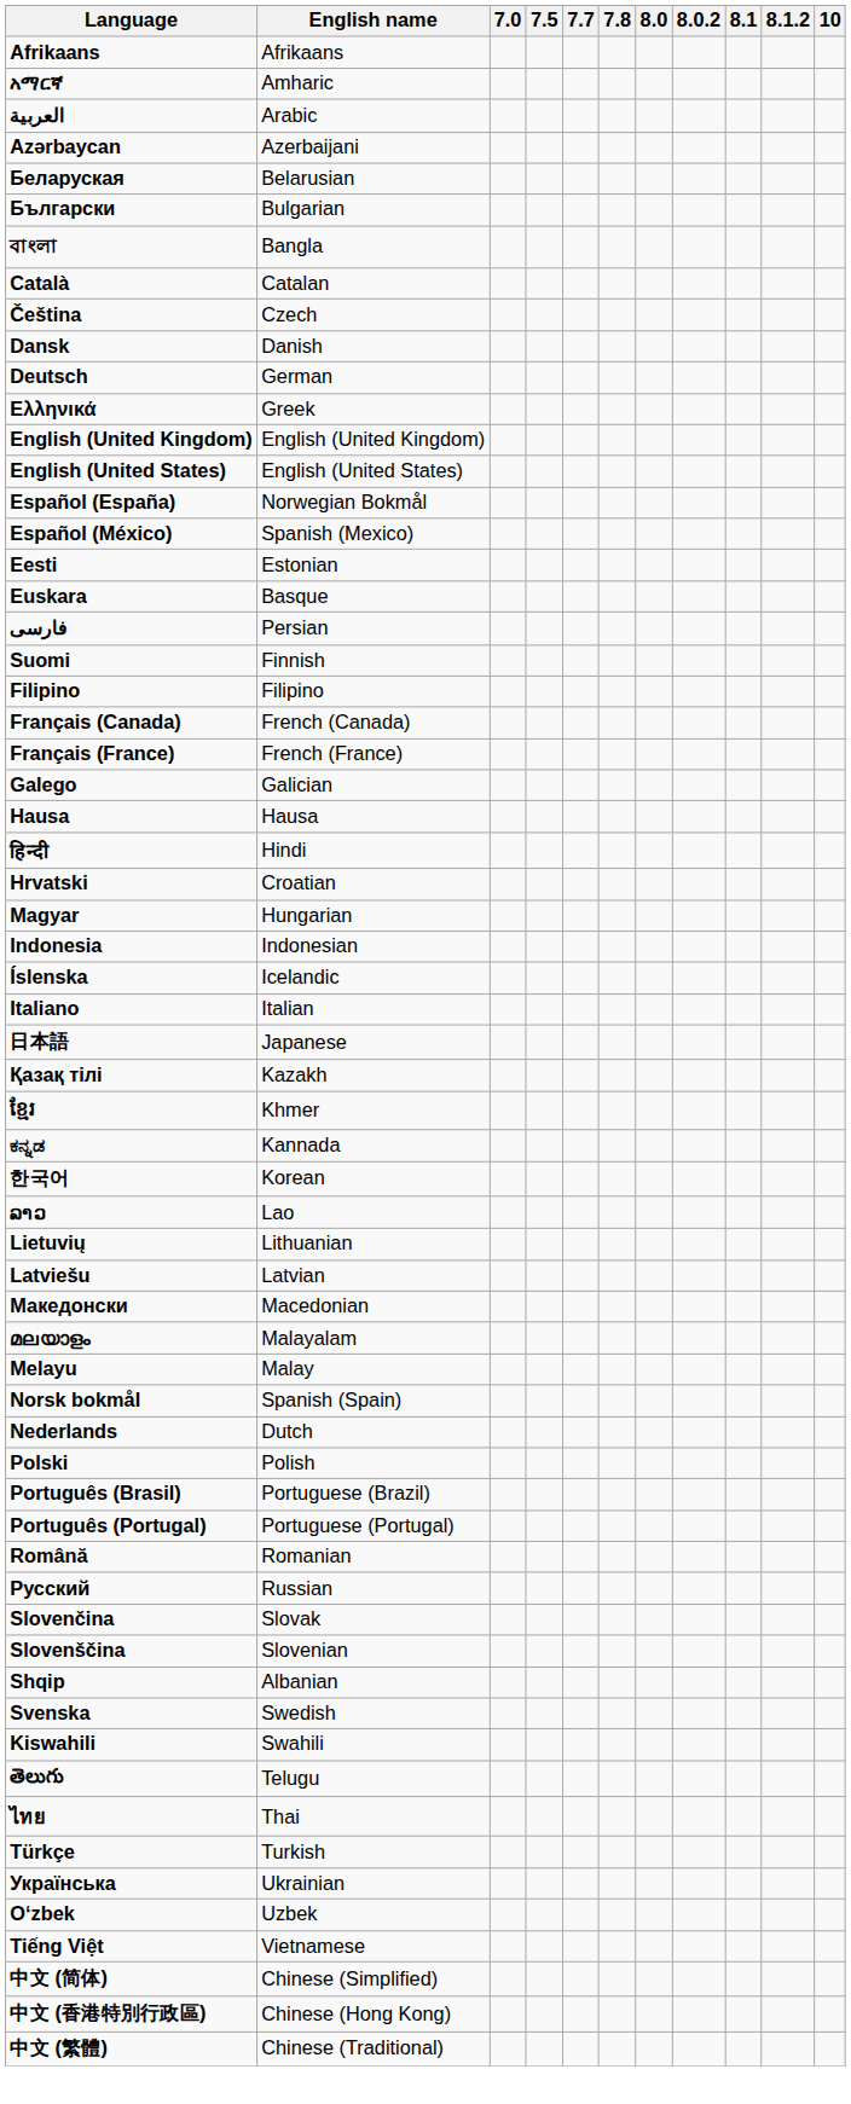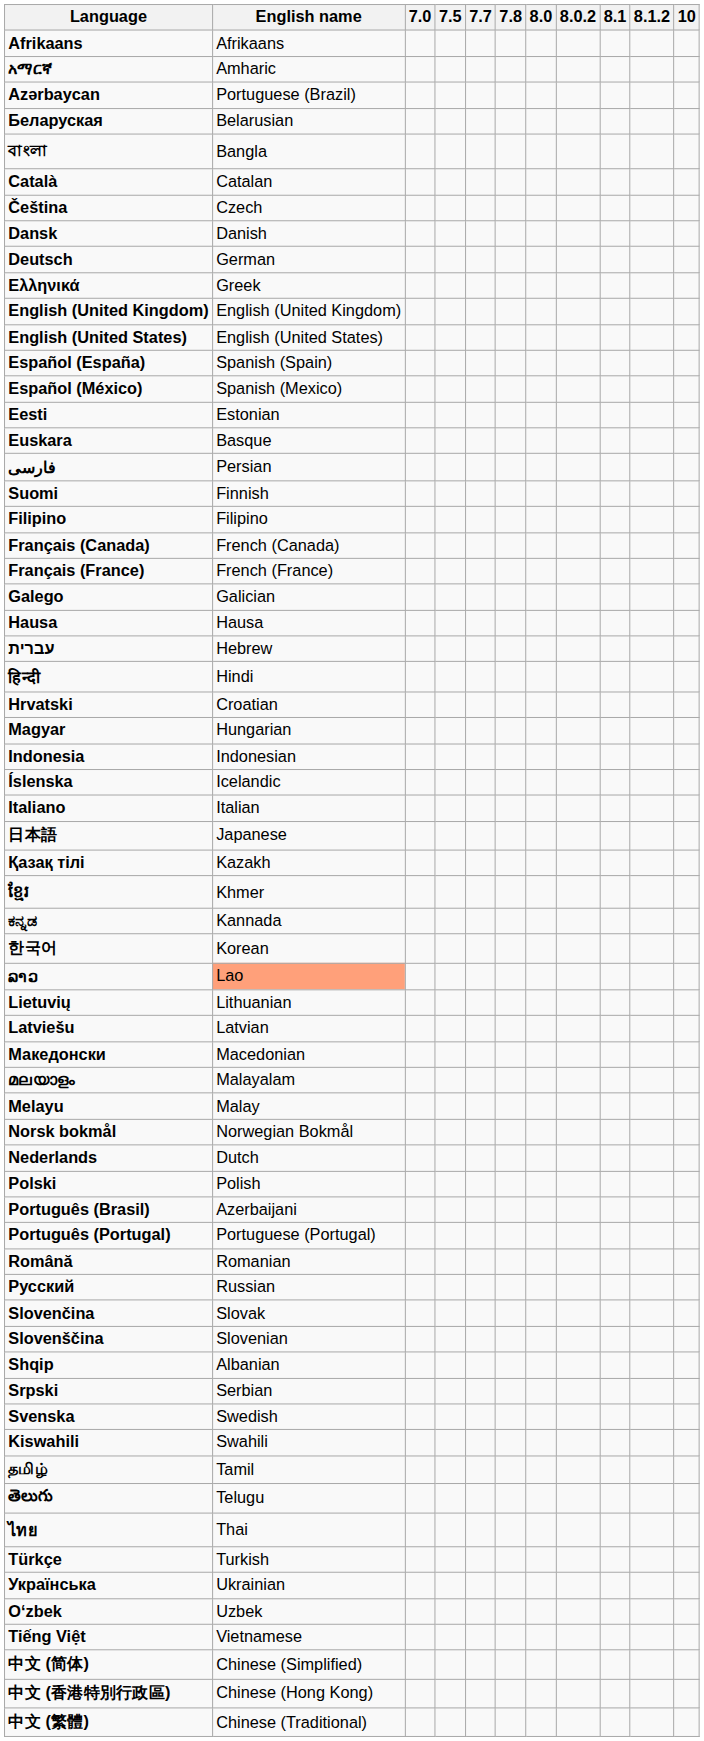 <table class="wikitable sortable mw-collapsible">
 <tr>
 <th>Language</th>
 <th>English name</th>
 <th>7.0</th>
 <th>7.5</th>
 <th>7.7</th>
 <th>7.8</th>
 <th>8.0</th>
 <th>8.0.2</th>
 <th>8.1</th>
 <th>8.1.2</th>
 <th>10</th>
 </tr>
 <tr>
 <td><strong>Afrikaans</strong></td>
 <td>Afrikaans</td>
 <td></td>
 <td></td>
 <td></td>
 <td></td>
 <td></td>
 <td></td>
 <td></td>
 <td></td>
 <td></td>
 </tr>
 <tr>
 <td><strong>አማርኛ</strong></td>
 <td>Amharic</td>
 <td></td>
 <td></td>
 <td></td>
 <td></td>
 <td></td>
 <td></td>
 <td></td>
 <td></td>
 <td></td>
 </tr>
 <tr>
-<td><strong>العربية</strong></td>
-<td>Arabic</td>
-<td></td>
-<td></td>
-<td></td>
-<td></td>
-<td></td>
-<td></td>
-<td></td>
-<td></td>
-<td></td>
-</tr>
-<tr>
 <td><strong>Azərbaycan</strong></td>
-<td>Azerbaijani</td>
+<td>Portuguese (Brazil)</td>
 <td></td>
 <td></td>
 <td></td>
 <td></td>
 <td></td>
 <td></td>
 <td></td>
 <td></td>
 <td></td>
 </tr>
 <tr>
 <td><strong>Беларуская</strong></td>
 <td>Belarusian</td>
-<td></td>
-<td></td>
-<td></td>
-<td></td>
-<td></td>
-<td></td>
-<td></td>
-<td></td>
-<td></td>
-</tr>
-<tr>
-<td><strong>Български</strong></td>
-<td>Bulgarian</td>
 <td></td>
 <td></td>
 <td></td>
 <td></td>
 <td></td>
 <td></td>
 <td></td>
 <td></td>
 <td></td>
 </tr>
 <tr>
 <td><strong>বাংলা</strong></td>
 <td>Bangla</td>
 <td></td>
 <td></td>
 <td></td>
 <td></td>
 <td></td>
 <td></td>
 <td></td>
 <td></td>
 <td></td>
 </tr>
 <tr>
 <td><strong>Català</strong></td>
 <td>Catalan</td>
 <td></td>
 <td></td>
 <td></td>
 <td></td>
 <td></td>
 <td></td>
 <td></td>
 <td></td>
 <td></td>
 </tr>
 <tr>
 <td><strong>Čeština</strong></td>
 <td>Czech</td>
 <td></td>
 <td></td>
 <td></td>
 <td></td>
 <td></td>
 <td></td>
 <td></td>
 <td></td>
 <td></td>
 </tr>
 <tr>
 <td><strong>Dansk</strong></td>
 <td>Danish</td>
 <td></td>
 <td></td>
 <td></td>
 <td></td>
 <td></td>
 <td></td>
 <td></td>
 <td></td>
 <td></td>
 </tr>
 <tr>
 <td><strong>Deutsch</strong></td>
 <td>German</td>
 <td></td>
 <td></td>
 <td></td>
 <td></td>
 <td></td>
 <td></td>
 <td></td>
 <td></td>
 <td></td>
 </tr>
 <tr>
 <td><strong>Ελληνικά</strong></td>
 <td>Greek</td>
 <td></td>
 <td></td>
 <td></td>
 <td></td>
 <td></td>
 <td></td>
 <td></td>
 <td></td>
 <td></td>
 </tr>
 <tr>
 <td><strong>English (United Kingdom)</strong></td>
 <td>English (United Kingdom)</td>
 <td></td>
 <td></td>
 <td></td>
 <td></td>
 <td></td>
 <td></td>
 <td></td>
 <td></td>
 <td></td>
 </tr>
 <tr>
 <td><strong>English (United States)</strong></td>
 <td>English (United States)</td>
 <td></td>
 <td></td>
 <td></td>
 <td></td>
 <td></td>
 <td></td>
 <td></td>
 <td></td>
 <td></td>
 </tr>
 <tr>
 <td><strong>Español (España)</strong></td>
-<td>Norwegian Bokmål</td>
+<td>Spanish (Spain)</td>
 <td></td>
 <td></td>
 <td></td>
 <td></td>
 <td></td>
 <td></td>
 <td></td>
 <td></td>
 <td></td>
 </tr>
 <tr>
 <td><strong>Español (México)</strong></td>
 <td>Spanish (Mexico)</td>
 <td></td>
 <td></td>
 <td></td>
 <td></td>
 <td></td>
 <td></td>
 <td></td>
 <td></td>
 <td></td>
 </tr>
 <tr>
 <td><strong>Eesti</strong></td>
 <td>Estonian</td>
 <td></td>
 <td></td>
 <td></td>
 <td></td>
 <td></td>
 <td></td>
 <td></td>
 <td></td>
 <td></td>
 </tr>
 <tr>
 <td><strong>Euskara</strong></td>
 <td>Basque</td>
 <td></td>
 <td></td>
 <td></td>
 <td></td>
 <td></td>
 <td></td>
 <td></td>
 <td></td>
 <td></td>
 </tr>
 <tr>
 <td><strong>فارسى</strong></td>
 <td>Persian</td>
 <td></td>
 <td></td>
 <td></td>
 <td></td>
 <td></td>
 <td></td>
 <td></td>
 <td></td>
 <td></td>
 </tr>
 <tr>
 <td><strong>Suomi</strong></td>
 <td>Finnish</td>
 <td></td>
 <td></td>
 <td></td>
 <td></td>
 <td></td>
 <td></td>
 <td></td>
 <td></td>
 <td></td>
 </tr>
 <tr>
 <td><strong>Filipino</strong></td>
 <td>Filipino</td>
 <td></td>
 <td></td>
 <td></td>
 <td></td>
 <td></td>
 <td></td>
 <td></td>
 <td></td>
 <td></td>
 </tr>
 <tr>
 <td><strong>Français (Canada)</strong></td>
 <td>French (Canada)</td>
 <td></td>
 <td></td>
 <td></td>
 <td></td>
 <td></td>
 <td></td>
 <td></td>
 <td></td>
 <td></td>
 </tr>
 <tr>
 <td><strong>Français (France)</strong></td>
 <td>French (France)</td>
 <td></td>
 <td></td>
 <td></td>
 <td></td>
 <td></td>
 <td></td>
 <td></td>
 <td></td>
 <td></td>
 </tr>
 <tr>
 <td><strong>Galego</strong></td>
 <td>Galician</td>
 <td></td>
 <td></td>
 <td></td>
 <td></td>
 <td></td>
 <td></td>
 <td></td>
 <td></td>
 <td></td>
 </tr>
 <tr>
 <td><strong>Hausa</strong></td>
 <td>Hausa</td>
+<td></td>
+<td></td>
+<td></td>
+<td></td>
+<td></td>
+<td></td>
+<td></td>
+<td></td>
+<td></td>
+</tr>
+<tr>
+<td><strong>עברית</strong></td>
+<td>Hebrew</td>
 <td></td>
 <td></td>
 <td></td>
 <td></td>
 <td></td>
 <td></td>
 <td></td>
 <td></td>
 <td></td>
 </tr>
 <tr>
 <td><strong>हिन्दी</strong></td>
 <td>Hindi</td>
 <td></td>
 <td></td>
 <td></td>
 <td></td>
 <td></td>
 <td></td>
 <td></td>
 <td></td>
 <td></td>
 </tr>
 <tr>
 <td><strong>Hrvatski</strong></td>
 <td>Croatian</td>
 <td></td>
 <td></td>
 <td></td>
 <td></td>
 <td></td>
 <td></td>
 <td></td>
 <td></td>
 <td></td>
 </tr>
 <tr>
 <td><strong>Magyar</strong></td>
 <td>Hungarian</td>
 <td></td>
 <td></td>
 <td></td>
 <td></td>
 <td></td>
 <td></td>
 <td></td>
 <td></td>
 <td></td>
 </tr>
 <tr>
 <td><strong>Indonesia</strong></td>
 <td>Indonesian</td>
 <td></td>
 <td></td>
 <td></td>
 <td></td>
 <td></td>
 <td></td>
 <td></td>
 <td></td>
 <td></td>
 </tr>
 <tr>
 <td><strong>Íslenska</strong></td>
 <td>Icelandic</td>
 <td></td>
 <td></td>
 <td></td>
 <td></td>
 <td></td>
 <td></td>
 <td></td>
 <td></td>
 <td></td>
 </tr>
 <tr>
 <td><strong>Italiano</strong></td>
 <td>Italian</td>
 <td></td>
 <td></td>
 <td></td>
 <td></td>
 <td></td>
 <td></td>
 <td></td>
 <td></td>
 <td></td>
 </tr>
 <tr>
 <td><strong>日本語</strong></td>
 <td>Japanese</td>
 <td></td>
 <td></td>
 <td></td>
 <td></td>
 <td></td>
 <td></td>
 <td></td>
 <td></td>
 <td></td>
 </tr>
 <tr>
 <td><strong>Қазақ тілі</strong></td>
 <td>Kazakh</td>
 <td></td>
 <td></td>
 <td></td>
 <td></td>
 <td></td>
 <td></td>
 <td></td>
 <td></td>
 <td></td>
 </tr>
 <tr>
 <td><strong>ខ្មែរ</strong></td>
 <td>Khmer</td>
 <td></td>
 <td></td>
 <td></td>
 <td></td>
 <td></td>
 <td></td>
 <td></td>
 <td></td>
 <td></td>
 </tr>
 <tr>
 <td><strong>ಕನ್ನಡ</strong></td>
 <td>Kannada</td>
 <td></td>
 <td></td>
 <td></td>
 <td></td>
 <td></td>
 <td></td>
 <td></td>
 <td></td>
 <td></td>
 </tr>
 <tr>
 <td><strong>한국어</strong></td>
 <td>Korean</td>
 <td></td>
 <td></td>
 <td></td>
 <td></td>
 <td></td>
 <td></td>
 <td></td>
 <td></td>
 <td></td>
 </tr>
 <tr>
 <td><strong>ລາວ</strong></td>
-<td>Lao</td>
+<td style="background: lightsalmon;">Lao</td>
 <td></td>
 <td></td>
 <td></td>
 <td></td>
 <td></td>
 <td></td>
 <td></td>
 <td></td>
 <td></td>
 </tr>
 <tr>
 <td><strong>Lietuvių</strong></td>
 <td>Lithuanian</td>
 <td></td>
 <td></td>
 <td></td>
 <td></td>
 <td></td>
 <td></td>
 <td></td>
 <td></td>
 <td></td>
 </tr>
 <tr>
 <td><strong>Latviešu</strong></td>
 <td>Latvian</td>
 <td></td>
 <td></td>
 <td></td>
 <td></td>
 <td></td>
 <td></td>
 <td></td>
 <td></td>
 <td></td>
 </tr>
 <tr>
 <td><strong>Македонски</strong></td>
 <td>Macedonian</td>
 <td></td>
 <td></td>
 <td></td>
 <td></td>
 <td></td>
 <td></td>
 <td></td>
 <td></td>
 <td></td>
 </tr>
 <tr>
 <td><strong>മലയാളം</strong></td>
 <td>Malayalam</td>
 <td></td>
 <td></td>
 <td></td>
 <td></td>
 <td></td>
 <td></td>
 <td></td>
 <td></td>
 <td></td>
 </tr>
 <tr>
 <td><strong>Melayu</strong></td>
 <td>Malay</td>
 <td></td>
 <td></td>
 <td></td>
 <td></td>
 <td></td>
 <td></td>
 <td></td>
 <td></td>
 <td></td>
 </tr>
 <tr>
 <td><strong>Norsk bokmål</strong></td>
-<td>Spanish (Spain)</td>
+<td>Norwegian Bokmål</td>
 <td></td>
 <td></td>
 <td></td>
 <td></td>
 <td></td>
 <td></td>
 <td></td>
 <td></td>
 <td></td>
 </tr>
 <tr>
 <td><strong>Nederlands</strong></td>
 <td>Dutch</td>
 <td></td>
 <td></td>
 <td></td>
 <td></td>
 <td></td>
 <td></td>
 <td></td>
 <td></td>
 <td></td>
 </tr>
 <tr>
 <td><strong>Polski</strong></td>
 <td>Polish</td>
 <td></td>
 <td></td>
 <td></td>
 <td></td>
 <td></td>
 <td></td>
 <td></td>
 <td></td>
 <td></td>
 </tr>
 <tr>
 <td><strong>Português (Brasil)</strong></td>
-<td>Portuguese (Brazil)</td>
+<td>Azerbaijani</td>
 <td></td>
 <td></td>
 <td></td>
 <td></td>
 <td></td>
 <td></td>
 <td></td>
 <td></td>
 <td></td>
 </tr>
 <tr>
 <td><strong>Português (Portugal)</strong></td>
 <td>Portuguese (Portugal)</td>
 <td></td>
 <td></td>
 <td></td>
 <td></td>
 <td></td>
 <td></td>
 <td></td>
 <td></td>
 <td></td>
 </tr>
 <tr>
 <td><strong>Română</strong></td>
 <td>Romanian</td>
 <td></td>
 <td></td>
 <td></td>
 <td></td>
 <td></td>
 <td></td>
 <td></td>
 <td></td>
 <td></td>
 </tr>
 <tr>
 <td><strong>Русский</strong></td>
 <td>Russian</td>
 <td></td>
 <td></td>
 <td></td>
 <td></td>
 <td></td>
 <td></td>
 <td></td>
 <td></td>
 <td></td>
 </tr>
 <tr>
 <td><strong>Slovenčina</strong></td>
 <td>Slovak</td>
 <td></td>
 <td></td>
 <td></td>
 <td></td>
 <td></td>
 <td></td>
 <td></td>
 <td></td>
 <td></td>
 </tr>
 <tr>
 <td><strong>Slovenščina</strong></td>
 <td>Slovenian</td>
 <td></td>
 <td></td>
 <td></td>
 <td></td>
 <td></td>
 <td></td>
 <td></td>
 <td></td>
 <td></td>
 </tr>
 <tr>
 <td><strong>Shqip</strong></td>
 <td>Albanian</td>
 <td></td>
 <td></td>
 <td></td>
 <td></td>
 <td></td>
 <td></td>
 <td></td>
 <td></td>
 <td></td>
 </tr>
 <tr>
+<td><strong>Srpski</strong></td>
+<td>Serbian</td>
+<td></td>
+<td></td>
+<td></td>
+<td></td>
+<td></td>
+<td></td>
+<td></td>
+<td></td>
+<td></td>
+</tr>
+<tr>
 <td><strong>Svenska</strong></td>
 <td>Swedish</td>
 <td></td>
 <td></td>
 <td></td>
 <td></td>
 <td></td>
 <td></td>
 <td></td>
 <td></td>
 <td></td>
 </tr>
 <tr>
 <td><strong>Kiswahili</strong></td>
 <td>Swahili</td>
+<td></td>
+<td></td>
+<td></td>
+<td></td>
+<td></td>
+<td></td>
+<td></td>
+<td></td>
+<td></td>
+</tr>
+<tr>
+<td><strong>தமிழ்</strong></td>
+<td>Tamil</td>
 <td></td>
 <td></td>
 <td></td>
 <td></td>
 <td></td>
 <td></td>
 <td></td>
 <td></td>
 <td></td>
 </tr>
 <tr>
 <td><strong>తెలుగు</strong></td>
 <td>Telugu</td>
 <td></td>
 <td></td>
 <td></td>
 <td></td>
 <td></td>
 <td></td>
 <td></td>
 <td></td>
 <td></td>
 </tr>
 <tr>
 <td><strong>ไทย</strong></td>
 <td>Thai</td>
 <td></td>
 <td></td>
 <td></td>
 <td></td>
 <td></td>
 <td></td>
 <td></td>
 <td></td>
 <td></td>
 </tr>
 <tr>
 <td><strong>Türkçe</strong></td>
 <td>Turkish</td>
 <td></td>
 <td></td>
 <td></td>
 <td></td>
 <td></td>
 <td></td>
 <td></td>
 <td></td>
 <td></td>
 </tr>
 <tr>
 <td><strong>Українська</strong></td>
 <td>Ukrainian</td>
 <td></td>
 <td></td>
 <td></td>
 <td></td>
 <td></td>
 <td></td>
 <td></td>
 <td></td>
 <td></td>
 </tr>
 <tr>
 <td><strong>O‘zbek</strong></td>
 <td>Uzbek</td>
 <td></td>
 <td></td>
 <td></td>
 <td></td>
 <td></td>
 <td></td>
 <td></td>
 <td></td>
 <td></td>
 </tr>
 <tr>
 <td><strong>Tiếng Việt</strong></td>
 <td>Vietnamese</td>
 <td></td>
 <td></td>
 <td></td>
 <td></td>
 <td></td>
 <td></td>
 <td></td>
 <td></td>
 <td></td>
 </tr>
 <tr>
 <td><strong>中文 (简体)</strong></td>
 <td>Chinese (Simplified)</td>
 <td></td>
 <td></td>
 <td></td>
 <td></td>
 <td></td>
 <td></td>
 <td></td>
 <td></td>
 <td></td>
 </tr>
 <tr>
 <td><strong>中文 (香港特別行政區)</strong></td>
 <td>Chinese (Hong Kong)</td>
 <td></td>
 <td></td>
 <td></td>
 <td></td>
 <td></td>
 <td></td>
 <td></td>
 <td></td>
 <td></td>
 </tr>
 <tr>
 <td><strong>中文 (繁體)</strong></td>
 <td>Chinese (Traditional)</td>
 <td></td>
 <td></td>
 <td></td>
 <td></td>
 <td></td>
 <td></td>
 <td></td>
 <td></td>
 <td></td>
 </tr>
 </table>
